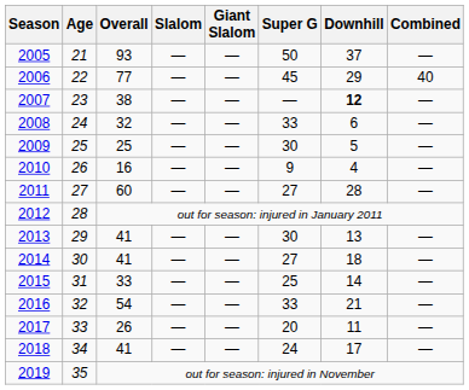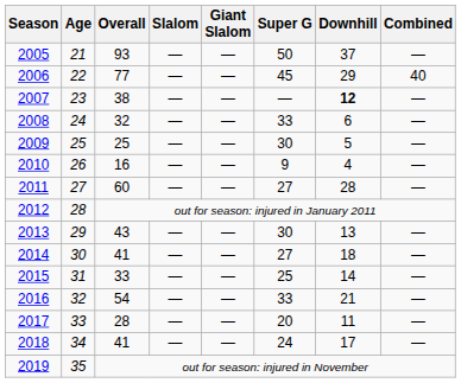 <table class=wikitable style="text-align:center">
 <tr>
 <th>Season</th>
 <th>Age</th>
 <th>Overall</th>
 <th>Slalom</th>
 <th>Giant<br>Slalom</th>
 <th>Super G</th>
 <th>Downhill</th>
 <th>Combined</th>
 </tr>
 <tr>
 <td><a href='#'>2005</a></td>
 <td><em>21</em></td>
 <td>93</td>
 <td>—</td>
 <td>—</td>
 <td>50</td>
 <td>37</td>
 <td>—</td>
 </tr>
 <tr>
 <td><a href='#'>2006</a></td>
 <td><em>22</em></td>
 <td>77</td>
 <td>—</td>
 <td>—</td>
 <td>45</td>
 <td>29</td>
 <td>40</td>
 </tr>
 <tr>
 <td><a href='#'>2007</a></td>
 <td><em>23</em></td>
 <td>38</td>
 <td>—</td>
 <td>—</td>
 <td>—</td>
 <td><strong>12</strong></td>
 <td>—</td>
 </tr>
 <tr>
 <td><a href='#'>2008</a></td>
 <td><em>24</em></td>
 <td>32</td>
 <td>—</td>
 <td>—</td>
 <td>33</td>
 <td>6</td>
 <td>—</td>
 </tr>
 <tr>
 <td><a href='#'>2009</a></td>
 <td><em>25</em></td>
 <td>25</td>
 <td>—</td>
 <td>—</td>
 <td>30</td>
 <td>5</td>
 <td>—</td>
 </tr>
 <tr>
 <td><a href='#'>2010</a></td>
 <td><em>26</em></td>
 <td>16</td>
 <td>—</td>
 <td>—</td>
 <td>9</td>
 <td>4</td>
 <td>—</td>
 </tr>
 <tr>
 <td><a href='#'>2011</a></td>
 <td><em>27</em></td>
 <td>60</td>
 <td>—</td>
 <td>—</td>
 <td>27</td>
 <td>28</td>
 <td>—</td>
 </tr>
 <tr>
 <td><a href='#'>2012</a></td>
 <td><em>28</em></td>
 <td colspan=6><small><em>out for season: injured in January 2011</em></small></td>
 </tr>
 <tr>
 <td><a href='#'>2013</a></td>
 <td><em>29</em></td>
-<td>41</td>
+<td>43</td>
 <td>—</td>
 <td>—</td>
 <td>30</td>
 <td>13</td>
 <td>—</td>
 </tr>
 <tr>
 <td><a href='#'>2014</a></td>
 <td><em>30</em></td>
 <td>41</td>
 <td>—</td>
 <td>—</td>
 <td>27</td>
 <td>18</td>
 <td>—</td>
 </tr>
 <tr>
 <td><a href='#'>2015</a></td>
 <td><em>31</em></td>
 <td>33</td>
 <td>—</td>
 <td>—</td>
 <td>25</td>
 <td>14</td>
 <td>—</td>
 </tr>
 <tr>
 <td><a href='#'>2016</a></td>
 <td><em>32</em></td>
 <td>54</td>
 <td>—</td>
 <td>—</td>
 <td>33</td>
 <td>21</td>
 <td>—</td>
 </tr>
 <tr>
 <td><a href='#'>2017</a></td>
 <td><em>33</em></td>
-<td>26</td>
+<td>28</td>
 <td>—</td>
 <td>—</td>
 <td>20</td>
 <td>11</td>
 <td>—</td>
 </tr>
 <tr>
 <td><a href='#'>2018</a></td>
 <td><em>34</em></td>
 <td>41</td>
 <td>—</td>
 <td>—</td>
 <td>24</td>
 <td>17</td>
 <td>—</td>
 </tr>
 <tr>
 <td><a href='#'>2019</a></td>
 <td><em>35</em></td>
 <td colspan=6><small><em>out for season: injured in November</em></small></td>
 </tr>
 </table>
